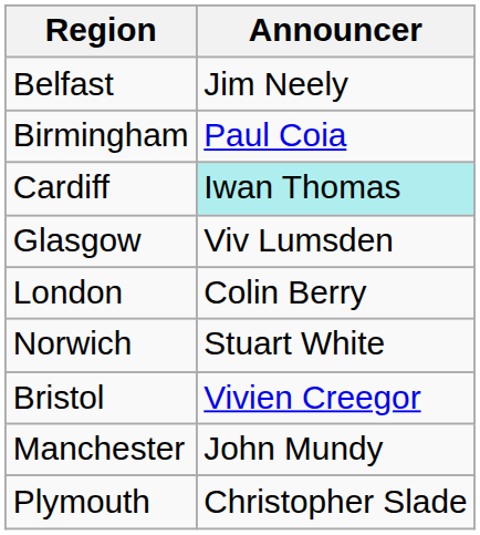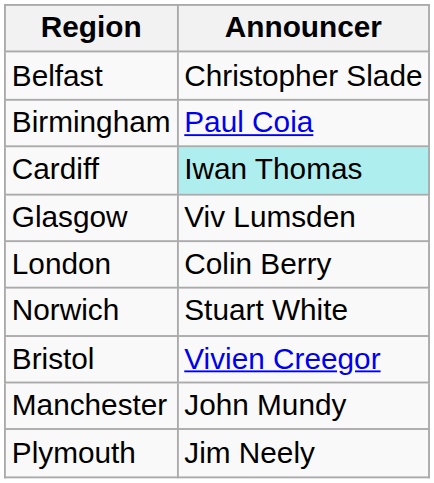 <table class="wikitable">
 <tr>
 <th>Region</th>
 <th>Announcer</th>
 </tr>
 <tr>
 <td>Belfast</td>
-<td>Jim Neely</td>
+<td>Christopher Slade</td>
 </tr>
 <tr>
 <td>Birmingham</td>
 <td><a href='#'>Paul Coia</a></td>
 </tr>
 <tr>
 <td>Cardiff</td>
 <td style="background: paleturquoise;">Iwan Thomas</td>
 </tr>
 <tr>
 <td>Glasgow</td>
 <td>Viv Lumsden</td>
 </tr>
 <tr>
 <td>London</td>
 <td>Colin Berry</td>
 </tr>
 <tr>
 <td>Norwich</td>
 <td>Stuart White</td>
 </tr>
 <tr>
 <td>Bristol</td>
 <td><a href='#'>Vivien Creegor</a></td>
 </tr>
 <tr>
 <td>Manchester</td>
 <td>John Mundy</td>
 </tr>
 <tr>
 <td>Plymouth</td>
-<td>Christopher Slade</td>
+<td>Jim Neely</td>
 </tr>
 </table>
